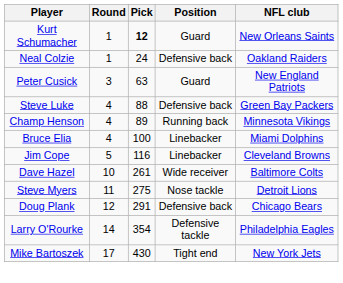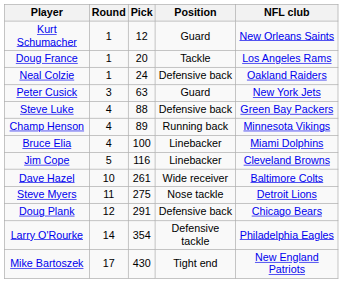 <table class="wikitable" width="80%">
 <tr>
 <th>Player</th>
 <th>Round</th>
 <th>Pick</th>
 <th>Position</th>
 <th>NFL club</th>
 </tr>
 <tr align="center" bgcolor="">
 <td><a href='#'>Kurt Schumacher</a></td>
 <td>1</td>
-<td><strong>12</strong></td>
+<td>12</td>
 <td>Guard</td>
 <td><a href='#'>New Orleans Saints</a></td>
+</tr>
+<tr align="center" bgcolor="">
+<td><a href='#'>Doug France</a></td>
+<td>1</td>
+<td>20</td>
+<td>Tackle</td>
+<td><a href='#'>Los Angeles Rams</a></td>
 </tr>
 <tr align="center" bgcolor="">
 <td><a href='#'>Neal Colzie</a></td>
 <td>1</td>
 <td>24</td>
 <td>Defensive back</td>
 <td><a href='#'>Oakland Raiders</a></td>
 </tr>
 <tr align="center" bgcolor="">
 <td><a href='#'>Peter Cusick</a></td>
 <td>3</td>
 <td>63</td>
 <td>Guard</td>
-<td><a href='#'>New England Patriots</a></td>
+<td><a href='#'>New York Jets</a></td>
 </tr>
 <tr align="center" bgcolor="">
 <td><a href='#'>Steve Luke</a></td>
 <td>4</td>
 <td>88</td>
 <td>Defensive back</td>
 <td><a href='#'>Green Bay Packers</a></td>
 </tr>
 <tr align="center" bgcolor="">
 <td><a href='#'>Champ Henson</a></td>
 <td>4</td>
 <td>89</td>
 <td>Running back</td>
 <td><a href='#'>Minnesota Vikings</a></td>
 </tr>
 <tr align="center" bgcolor="">
 <td><a href='#'>Bruce Elia</a></td>
 <td>4</td>
 <td>100</td>
 <td>Linebacker</td>
 <td><a href='#'>Miami Dolphins</a></td>
 </tr>
 <tr align="center" bgcolor="">
 <td><a href='#'>Jim Cope</a></td>
 <td>5</td>
 <td>116</td>
 <td>Linebacker</td>
 <td><a href='#'>Cleveland Browns</a></td>
 </tr>
 <tr align="center" bgcolor="">
 <td><a href='#'>Dave Hazel</a></td>
 <td>10</td>
 <td>261</td>
 <td>Wide receiver</td>
 <td><a href='#'>Baltimore Colts</a></td>
 </tr>
 <tr align="center" bgcolor="">
 <td><a href='#'>Steve Myers</a></td>
 <td>11</td>
 <td>275</td>
 <td>Nose tackle</td>
 <td><a href='#'>Detroit Lions</a></td>
 </tr>
 <tr align="center" bgcolor="">
 <td><a href='#'>Doug Plank</a></td>
 <td>12</td>
 <td>291</td>
 <td>Defensive back</td>
 <td><a href='#'>Chicago Bears</a></td>
 </tr>
 <tr align="center" bgcolor="">
 <td><a href='#'>Larry O'Rourke</a></td>
 <td>14</td>
 <td>354</td>
 <td>Defensive tackle</td>
 <td><a href='#'>Philadelphia Eagles</a></td>
 </tr>
 <tr align="center" bgcolor="">
 <td><a href='#'>Mike Bartoszek</a></td>
 <td>17</td>
 <td>430</td>
 <td>Tight end</td>
-<td><a href='#'>New York Jets</a></td>
+<td><a href='#'>New England Patriots</a></td>
 </tr>
 </table>
